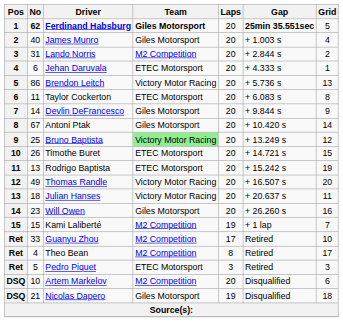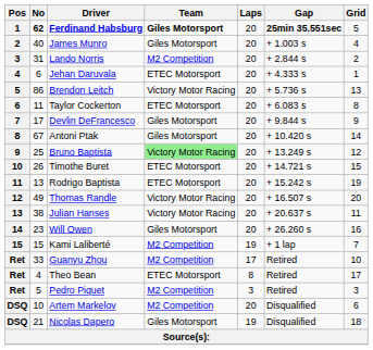 <table class="wikitable" style="font-size: 87%;">
 <tr>
 <th>Pos</th>
 <th>No</th>
 <th>Driver</th>
 <th>Team</th>
 <th>Laps</th>
 <th>Gap</th>
 <th>Grid</th>
 </tr>
 <tr>
 <th>1</th>
 <td align=center><strong>62</strong></td>
 <td> <strong><a href='#'>Ferdinand Habsburg</a></strong></td>
 <td><strong>Giles Motorsport</strong></td>
 <td align="center">20</td>
 <td><strong>25min 35.551sec</strong></td>
 <td align="center">5</td>
 </tr>
 <tr>
 <th>2</th>
 <td align=center>40</td>
 <td> <a href='#'>James Munro</a></td>
 <td>Giles Motorsport</td>
 <td align="center">20</td>
 <td>+ 1.003 s</td>
 <td align="center">4</td>
 </tr>
 <tr>
 <th>3</th>
 <td align=center>31</td>
 <td> <a href='#'>Lando Norris</a></td>
 <td><a href='#'>M2 Competition</a></td>
 <td align="center">20</td>
 <td>+ 2.844 s</td>
 <td align="center">2</td>
 </tr>
 <tr>
 <th>4</th>
 <td align=center>6</td>
 <td> <a href='#'>Jehan Daruvala</a></td>
 <td>ETEC Motorsport</td>
 <td align="center">20</td>
 <td>+ 4.333 s</td>
 <td align="center">1</td>
 </tr>
 <tr>
 <th>5</th>
 <td align=center>86</td>
 <td> <a href='#'>Brendon Leitch</a></td>
 <td>Victory Motor Racing</td>
 <td align="center">20</td>
 <td>+ 5.736 s</td>
 <td align="center">13</td>
 </tr>
 <tr>
 <th>6</th>
 <td align=center>11</td>
 <td> Taylor Cockerton</td>
 <td>ETEC Motorsport</td>
 <td align="center">20</td>
 <td>+ 6.083 s</td>
 <td align="center">8</td>
 </tr>
 <tr>
 <th>7</th>
-<td align=center>14</td>
+<td align=center>17</td>
 <td> <a href='#'>Devlin DeFrancesco</a></td>
 <td>Giles Motorsport</td>
 <td align="center">20</td>
 <td>+ 9.844 s</td>
 <td align="center">9</td>
 </tr>
 <tr>
 <th>8</th>
 <td align=center>67</td>
 <td> Antoni Ptak</td>
 <td>Giles Motorsport</td>
 <td align="center">20</td>
 <td>+ 10.420 s</td>
 <td align="center">14</td>
 </tr>
 <tr>
 <th>9</th>
 <td align=center>25</td>
 <td> <a href='#'>Bruno Baptista</a></td>
 <td style="background: lightgreen;">Victory Motor Racing</td>
 <td align="center">20</td>
 <td>+ 13.249 s</td>
 <td align="center">12</td>
 </tr>
 <tr>
 <th>10</th>
 <td align=center>26</td>
 <td> Timothe Buret</td>
 <td>ETEC Motorsport</td>
 <td align="center">20</td>
 <td>+ 14.721 s</td>
 <td align="center">15</td>
 </tr>
 <tr>
 <th>11</th>
 <td align=center>13</td>
 <td> Rodrigo Baptista</td>
 <td>ETEC Motorsport</td>
 <td align="center">20</td>
 <td>+ 15.242 s</td>
 <td align="center">19</td>
 </tr>
 <tr>
 <th>12</th>
 <td align=center>49</td>
 <td> <a href='#'>Thomas Randle</a></td>
 <td>Victory Motor Racing</td>
 <td align="center">20</td>
 <td>+ 16.507 s</td>
 <td align="center">20</td>
 </tr>
 <tr>
 <th>13</th>
-<td align=center>18</td>
+<td align=center>38</td>
 <td> <a href='#'>Julian Hanses</a></td>
 <td>Victory Motor Racing</td>
 <td align="center">20</td>
 <td>+ 20.637 s</td>
 <td align="center">11</td>
 </tr>
 <tr>
 <th>14</th>
 <td align=center>23</td>
 <td> <a href='#'>Will Owen</a></td>
 <td>Giles Motorsport</td>
 <td align="center">20</td>
 <td>+ 26.260 s</td>
 <td align="center">16</td>
 </tr>
 <tr>
 <th>15</th>
 <td align=center>15</td>
 <td> Kami Laliberté</td>
 <td><a href='#'>M2 Competition</a></td>
 <td align="center">19</td>
 <td>+ 1 lap</td>
 <td align="center">7</td>
 </tr>
 <tr>
 <th>Ret</th>
 <td align=center>33</td>
 <td> <a href='#'>Guanyu Zhou</a></td>
 <td><a href='#'>M2 Competition</a></td>
 <td align="center">17</td>
 <td>Retired</td>
 <td align="center">10</td>
 </tr>
 <tr>
 <th>Ret</th>
 <td align=center>4</td>
 <td> Theo Bean</td>
-<td><a href='#'>M2 Competition</a></td>
+<td>ETEC Motorsport</td>
 <td align="center">8</td>
 <td>Retired</td>
 <td align="center">17</td>
 </tr>
 <tr>
 <th>Ret</th>
 <td align=center>5</td>
 <td> <a href='#'>Pedro Piquet</a></td>
-<td>ETEC Motorsport</td>
+<td><a href='#'>M2 Competition</a></td>
 <td align="center">3</td>
 <td>Retired</td>
 <td align="center">3</td>
 </tr>
 <tr>
 <th>DSQ</th>
 <td align=center>10</td>
 <td> <a href='#'>Artem Markelov</a></td>
 <td><a href='#'>M2 Competition</a></td>
 <td align="center">20</td>
 <td>Disqualified</td>
 <td align="center">6</td>
 </tr>
 <tr>
 <th>DSQ</th>
 <td align=center>21</td>
 <td> <a href='#'>Nicolas Dapero</a></td>
 <td>Giles Motorsport</td>
 <td align="center">19</td>
 <td>Disqualified</td>
 <td align="center">18</td>
 </tr>
 <tr>
 <th colspan=7>Source(s):</th>
 </tr>
 <tr>
 </tr>
 </table>
